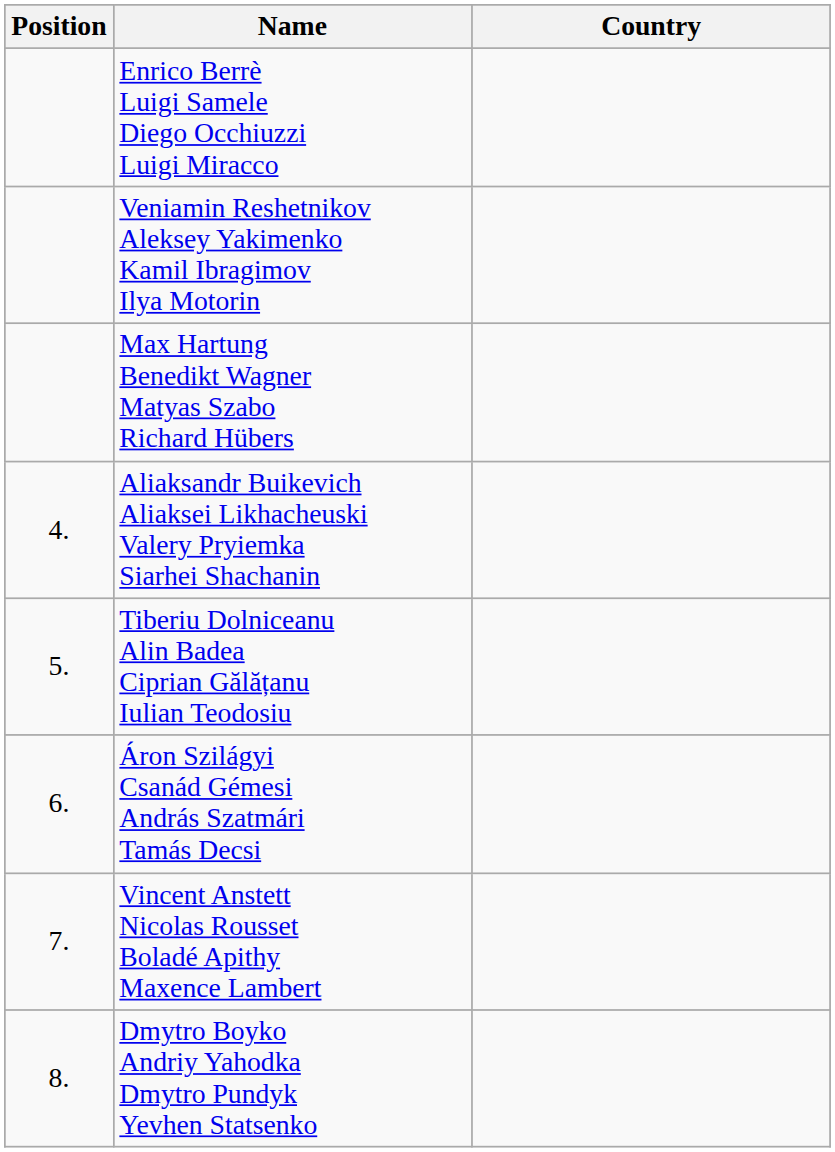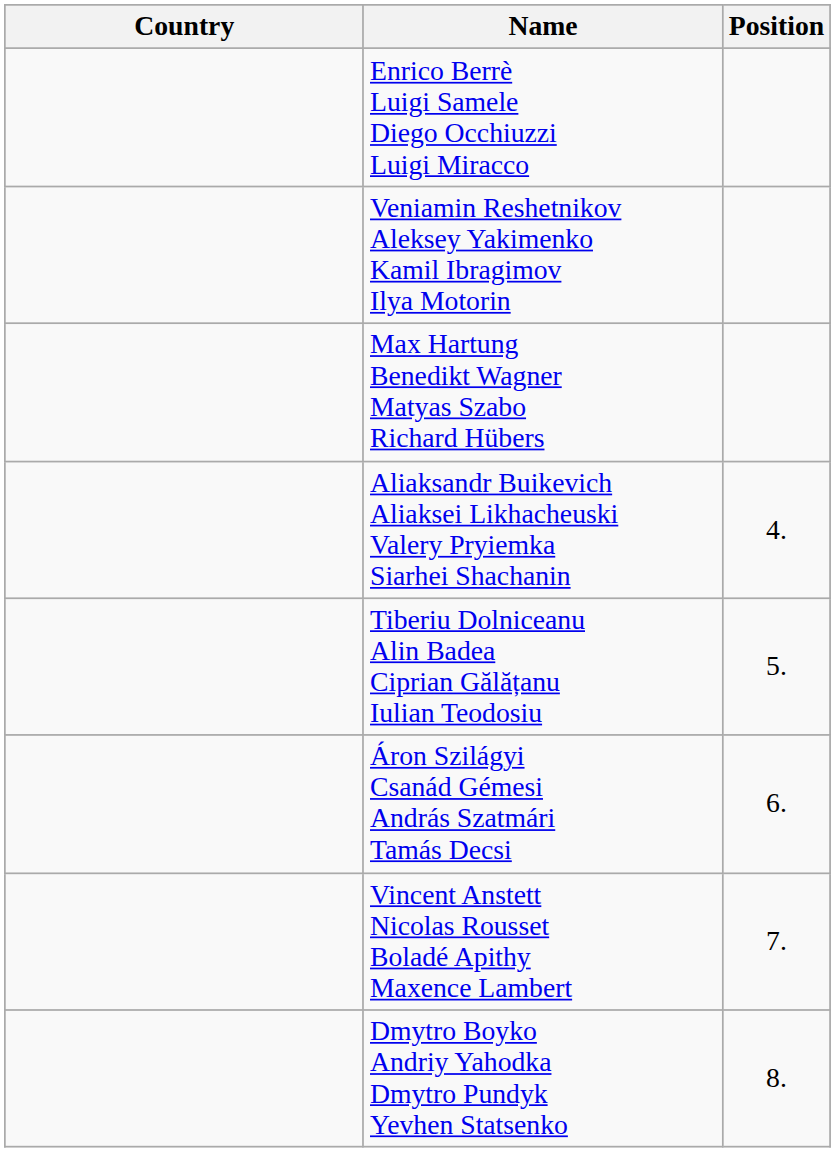 <table class="wikitable">
 <tr>
+<th width="200">Country</th>
+<th width="200">Name</th>
 <th width="20">Position</th>
-<th width="200">Name</th>
-<th width="200">Country</th>
 </tr>
 <tr>
+<td></td>
+<td><a href='#'>Enrico Berrè</a><br><a href='#'>Luigi Samele</a><br><a href='#'>Diego Occhiuzzi</a><br><a href='#'>Luigi Miracco</a></td>
 <td align="center"></td>
-<td><a href='#'>Enrico Berrè</a><br><a href='#'>Luigi Samele</a><br><a href='#'>Diego Occhiuzzi</a><br><a href='#'>Luigi Miracco</a></td>
-<td></td>
 </tr>
 <tr>
+<td></td>
+<td><a href='#'>Veniamin Reshetnikov</a><br><a href='#'>Aleksey Yakimenko</a><br><a href='#'>Kamil Ibragimov</a><br><a href='#'>Ilya Motorin</a></td>
 <td align="center"></td>
-<td><a href='#'>Veniamin Reshetnikov</a><br><a href='#'>Aleksey Yakimenko</a><br><a href='#'>Kamil Ibragimov</a><br><a href='#'>Ilya Motorin</a></td>
-<td></td>
 </tr>
 <tr>
+<td></td>
+<td><a href='#'>Max Hartung</a><br><a href='#'>Benedikt Wagner</a><br><a href='#'>Matyas Szabo</a><br><a href='#'>Richard Hübers</a></td>
 <td align="center"></td>
-<td><a href='#'>Max Hartung</a><br><a href='#'>Benedikt Wagner</a><br><a href='#'>Matyas Szabo</a><br><a href='#'>Richard Hübers</a></td>
-<td></td>
 </tr>
 <tr>
+<td></td>
+<td><a href='#'>Aliaksandr Buikevich</a><br><a href='#'>Aliaksei Likhacheuski</a><br><a href='#'>Valery Pryiemka</a><br><a href='#'>Siarhei Shachanin</a></td>
 <td align="center">4.</td>
-<td><a href='#'>Aliaksandr Buikevich</a><br><a href='#'>Aliaksei Likhacheuski</a><br><a href='#'>Valery Pryiemka</a><br><a href='#'>Siarhei Shachanin</a></td>
-<td></td>
 </tr>
 <tr>
+<td></td>
+<td><a href='#'>Tiberiu Dolniceanu</a><br><a href='#'>Alin Badea</a><br><a href='#'>Ciprian Gălățanu</a><br><a href='#'>Iulian Teodosiu</a></td>
 <td align="center">5.</td>
-<td><a href='#'>Tiberiu Dolniceanu</a><br><a href='#'>Alin Badea</a><br><a href='#'>Ciprian Gălățanu</a><br><a href='#'>Iulian Teodosiu</a></td>
-<td></td>
 </tr>
 <tr>
+<td></td>
+<td><a href='#'>Áron Szilágyi</a><br><a href='#'>Csanád Gémesi</a><br><a href='#'>András Szatmári</a><br><a href='#'>Tamás Decsi</a></td>
 <td align="center">6.</td>
-<td><a href='#'>Áron Szilágyi</a><br><a href='#'>Csanád Gémesi</a><br><a href='#'>András Szatmári</a><br><a href='#'>Tamás Decsi</a></td>
-<td></td>
 </tr>
 <tr>
+<td></td>
+<td><a href='#'>Vincent Anstett</a><br><a href='#'>Nicolas Rousset</a><br><a href='#'>Boladé Apithy</a><br><a href='#'>Maxence Lambert</a></td>
 <td align="center">7.</td>
-<td><a href='#'>Vincent Anstett</a><br><a href='#'>Nicolas Rousset</a><br><a href='#'>Boladé Apithy</a><br><a href='#'>Maxence Lambert</a></td>
-<td></td>
 </tr>
 <tr>
+<td></td>
+<td><a href='#'>Dmytro Boyko</a><br><a href='#'>Andriy Yahodka</a><br><a href='#'>Dmytro Pundyk</a><br><a href='#'>Yevhen Statsenko</a></td>
 <td align="center">8.</td>
-<td><a href='#'>Dmytro Boyko</a><br><a href='#'>Andriy Yahodka</a><br><a href='#'>Dmytro Pundyk</a><br><a href='#'>Yevhen Statsenko</a></td>
-<td></td>
 </tr>
 </table>
